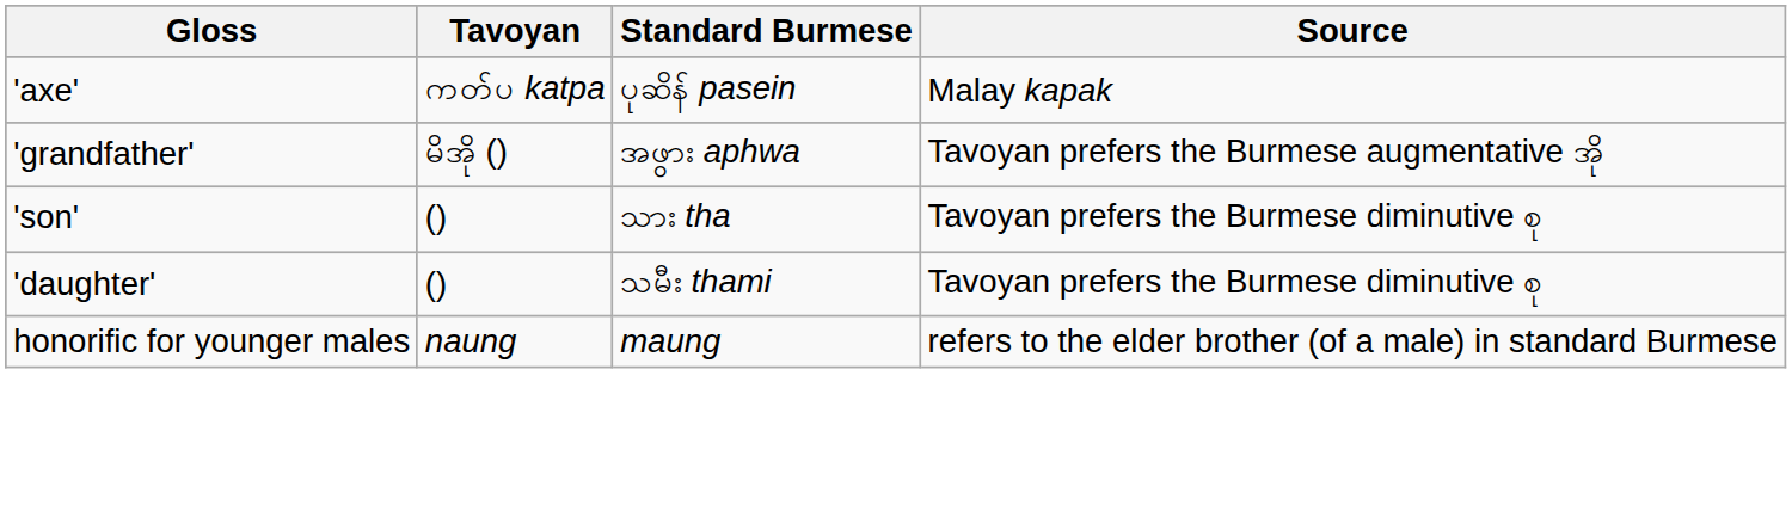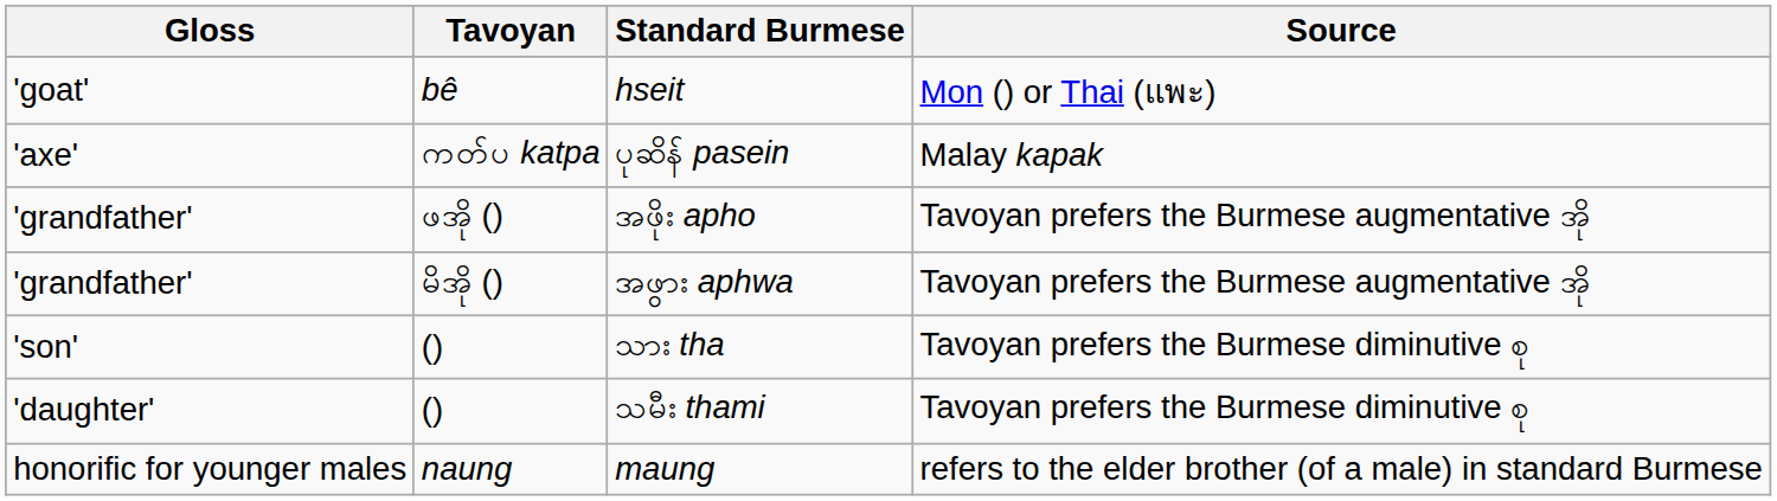 <table class="wikitable">
 <tr>
 <th>Gloss</th>
 <th>Tavoyan</th>
 <th>Standard Burmese</th>
 <th>Source</th>
 </tr>
 <tr>
+<td>'goat'</td>
+<td> <em>bê</em></td>
+<td> <em>hseit</em></td>
+<td><a href='#'>Mon</a>  () or <a href='#'>Thai</a>  (แพะ)</td>
+</tr>
+<tr>
 <td>'axe'</td>
 <td>ကတ်ပ <em>katpa</em></td>
 <td>ပုဆိန် <em>pasein</em></td>
 <td>Malay <em>kapak</em></td>
+</tr>
+<tr>
+<td>'grandfather'</td>
+<td>ဖအို ()</td>
+<td>အဖိုး <em>apho</em></td>
+<td>Tavoyan prefers the Burmese augmentative အို</td>
 </tr>
 <tr>
 <td>'grandfather'</td>
 <td>မိအို ()</td>
 <td>အဖွား <em>aphwa</em></td>
 <td>Tavoyan prefers the Burmese augmentative အို</td>
 </tr>
 <tr>
 <td>'son'</td>
 <td> ()</td>
 <td>သား <em>tha</em></td>
 <td>Tavoyan prefers the Burmese diminutive စု</td>
 </tr>
 <tr>
 <td>'daughter'</td>
 <td> ()</td>
 <td>သမီး <em>thami</em></td>
 <td>Tavoyan prefers the Burmese diminutive စု</td>
 </tr>
 <tr>
 <td>honorific for younger males</td>
 <td> <em>naung</em></td>
 <td> <em>maung</em></td>
 <td> refers to the elder brother (of a male) in standard Burmese</td>
 </tr>
 </table>
